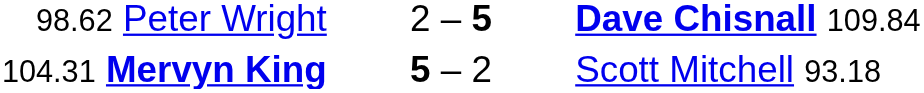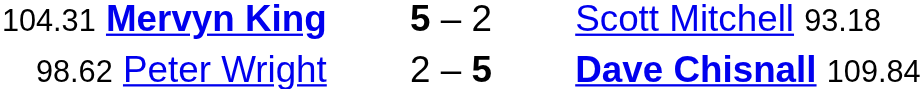 <table style="text-align:center">
 <tr>
 <th width=223></th>
 <th width=100></th>
 <th width=223></th>
 </tr>
 <tr>
+<td align=right><small><span>104.31</span></small> <strong><a href='#'>Mervyn King</a></strong> </td>
+<td><strong>5</strong> – 2</td>
+<td align=left> <a href='#'>Scott Mitchell</a> <small><span>93.18</span></small></td>
+</tr>
+<tr>
 <td align=right><small><span>98.62</span></small> <a href='#'>Peter Wright</a> </td>
 <td>2 – <strong>5</strong></td>
 <td align=left> <strong><a href='#'>Dave Chisnall</a></strong> <small><span>109.84</span></small></td>
 </tr>
-<tr>
-<td align=right><small><span>104.31</span></small> <strong><a href='#'>Mervyn King</a></strong> </td>
-<td><strong>5</strong> – 2</td>
-<td align=left> <a href='#'>Scott Mitchell</a> <small><span>93.18</span></small></td>
-</tr>
 </table>
